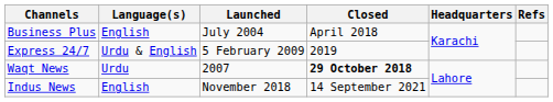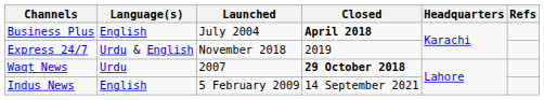 <table class="wikitable">
 <tr>
 <th>Channels</th>
 <th>Language(s)</th>
 <th>Launched</th>
 <th>Closed</th>
 <th>Headquarters</th>
 <th>Refs</th>
 </tr>
 <tr>
 <td><a href='#'>Business Plus</a></td>
 <td><a href='#'>English</a></td>
 <td>July 2004</td>
-<td>April 2018</td>
+<td><strong>April 2018</strong></td>
 <td rowspan="2"><a href='#'>Karachi</a></td>
 <td></td>
 </tr>
 <tr>
 <td><a href='#'>Express 24/7</a></td>
 <td><a href='#'>Urdu</a> & <a href='#'>English</a></td>
-<td>5 February 2009</td>
+<td>November 2018</td>
 <td>2019</td>
 <td></td>
 </tr>
 <tr>
 <td><a href='#'>Waqt News</a></td>
 <td><a href='#'>Urdu</a></td>
 <td>2007</td>
 <td><strong>29 October 2018</strong></td>
 <td rowspan="2"><a href='#'>Lahore</a></td>
 <td></td>
 </tr>
 <tr>
 <td><a href='#'>Indus News</a></td>
 <td><a href='#'>English</a></td>
-<td>November 2018</td>
+<td>5 February 2009</td>
 <td>14 September 2021</td>
 <td></td>
 </tr>
 </table>
